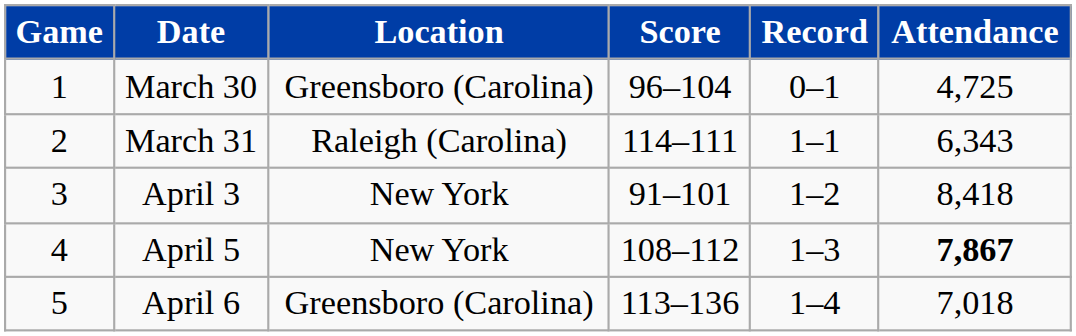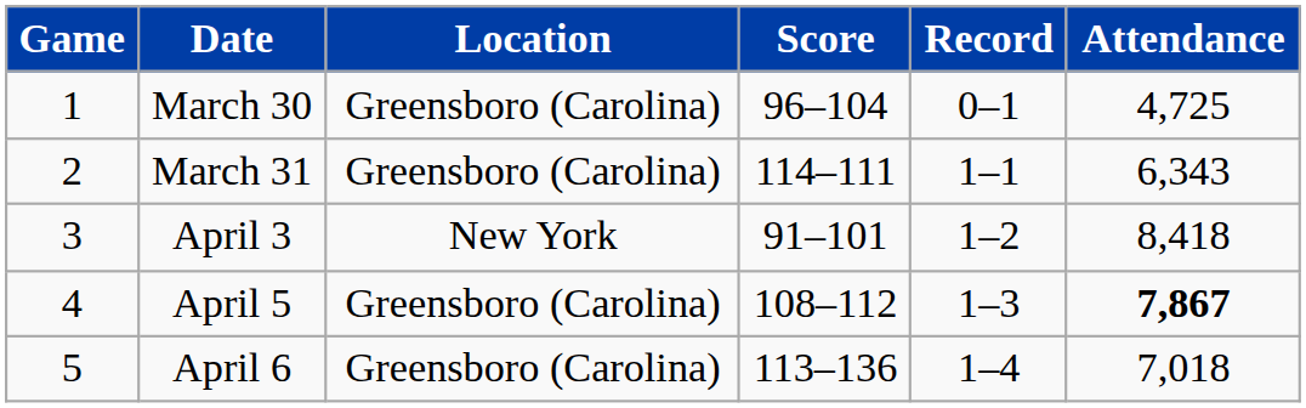 <table class="wikitable" style="width:80%;">
 <tr style="text-align:center; background:#003DA6; color:#FFFFFF;">
 <td><strong>Game</strong></td>
 <td><strong>Date</strong></td>
 <td><strong>Location</strong></td>
 <td><strong>Score</strong></td>
 <td><strong>Record</strong></td>
 <td><strong>Attendance</strong></td>
 </tr>
 <tr style="text-align:center;" bgcolor="">
 <td>1</td>
 <td>March 30</td>
 <td>Greensboro (Carolina)</td>
 <td>96–104</td>
 <td>0–1</td>
 <td>4,725</td>
 </tr>
 <tr style="text-align:center;" bgcolor="">
 <td>2</td>
 <td>March 31</td>
-<td>Raleigh (Carolina)</td>
+<td>Greensboro (Carolina)</td>
 <td>114–111</td>
 <td>1–1</td>
 <td>6,343</td>
 </tr>
 <tr style="text-align:center;" bgcolor="">
 <td>3</td>
 <td>April 3</td>
 <td>New York</td>
 <td>91–101</td>
 <td>1–2</td>
 <td>8,418</td>
 </tr>
 <tr style="text-align:center;" bgcolor="">
 <td>4</td>
 <td>April 5</td>
-<td>New York</td>
+<td>Greensboro (Carolina)</td>
 <td>108–112</td>
 <td>1–3</td>
 <td><strong>7,867</strong></td>
 </tr>
 <tr style="text-align:center;" bgcolor="">
 <td>5</td>
 <td>April 6</td>
 <td>Greensboro (Carolina)</td>
 <td>113–136</td>
 <td>1–4</td>
 <td>7,018</td>
 </tr>
 </table>
